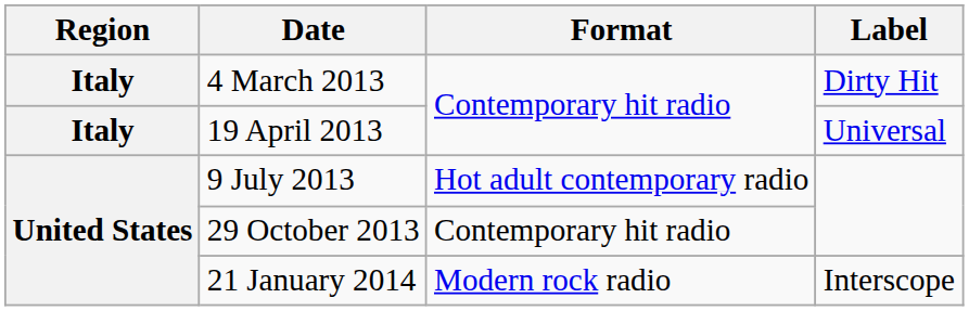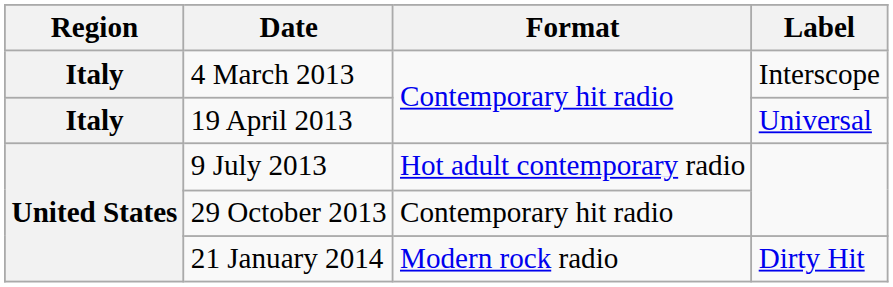 <table class="wikitable plainrowheaders">
 <tr>
 <th scope="col">Region</th>
 <th scope="col">Date</th>
 <th scope="col">Format</th>
 <th scope="col">Label</th>
 </tr>
 <tr>
 <th scope="row">Italy</th>
 <td>4 March 2013</td>
 <td rowspan="2"><a href='#'>Contemporary hit radio</a></td>
-<td><a href='#'>Dirty Hit</a></td>
+<td>Interscope</td>
 </tr>
 <tr>
 <th scope="row">Italy</th>
 <td>19 April 2013</td>
 <td><a href='#'>Universal</a></td>
 </tr>
 <tr>
 <th scope="row" rowspan="3">United States</th>
 <td>9 July 2013</td>
 <td><a href='#'>Hot adult contemporary</a> radio</td>
 <td rowspan="2"></td>
 </tr>
 <tr>
 <td>29 October 2013</td>
 <td>Contemporary hit radio</td>
 </tr>
 <tr>
 <td>21 January 2014</td>
 <td><a href='#'>Modern rock</a> radio</td>
-<td>Interscope</td>
+<td><a href='#'>Dirty Hit</a></td>
 </tr>
 </table>
